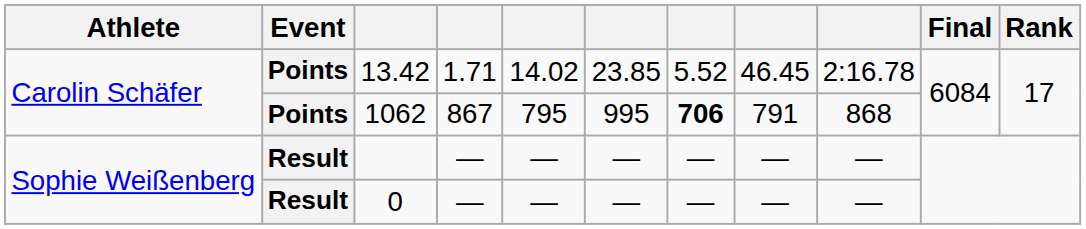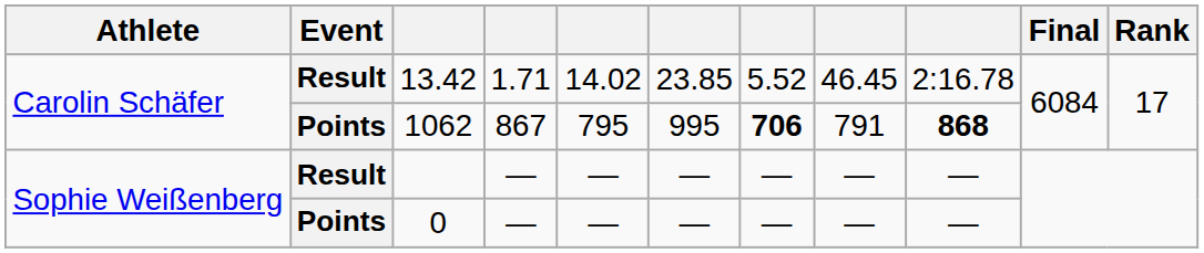 <table class=wikitable style=font-size:90%;text-align:center>
 <tr>
 <th>Athlete</th>
 <th>Event</th>
 <th></th>
 <th></th>
 <th></th>
 <th></th>
 <th></th>
 <th></th>
 <th></th>
 <th>Final</th>
 <th>Rank</th>
 </tr>
 <tr>
 <td rowspan=2 align=left><a href='#'>Carolin Schäfer</a></td>
-<th style=font-size:95%>Points</th>
+<th style=font-size:95%>Result</th>
 <td>13.42</td>
 <td>1.71</td>
 <td>14.02</td>
 <td>23.85 <strong></strong></td>
 <td>5.52</td>
 <td>46.45</td>
 <td>2:16.78 <strong></strong></td>
 <td rowspan=2>6084 <strong></strong></td>
 <td rowspan=2>17</td>
 </tr>
 <tr>
 <th style=font-size:95%>Points</th>
 <td>1062</td>
 <td>867</td>
 <td>795</td>
 <td>995</td>
 <td><strong>706</strong></td>
 <td>791</td>
-<td>868</td>
+<td><strong>868</strong></td>
 </tr>
 <tr>
 <td rowspan=2 align=left><a href='#'>Sophie Weißenberg</a></td>
 <th style=font-size:95%>Result</th>
 <td></td>
 <td>—</td>
 <td>—</td>
 <td>—</td>
 <td>—</td>
 <td>—</td>
 <td>—</td>
 <td rowspan=2 colspan=2></td>
 </tr>
 <tr>
-<th style=font-size:95%>Result</th>
+<th style=font-size:95%>Points</th>
 <td>0</td>
 <td>—</td>
 <td>—</td>
 <td>—</td>
 <td>—</td>
 <td>—</td>
 <td>—</td>
 </tr>
 </table>
